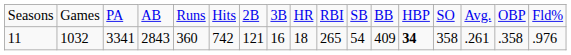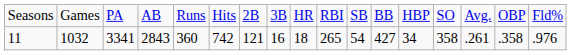 <table class="wikitable">
 <tr>
 <td>Seasons</td>
 <td>Games</td>
 <td><a href='#'>PA</a></td>
 <td><a href='#'>AB</a></td>
 <td><a href='#'>Runs</a></td>
 <td><a href='#'>Hits</a></td>
 <td><a href='#'>2B</a></td>
 <td><a href='#'>3B</a></td>
 <td><a href='#'>HR</a></td>
 <td><a href='#'>RBI</a></td>
 <td><a href='#'>SB</a></td>
 <td><a href='#'>BB</a></td>
 <td><a href='#'>HBP</a></td>
 <td><a href='#'>SO</a></td>
 <td><a href='#'>Avg.</a></td>
 <td><a href='#'>OBP</a></td>
 <td><a href='#'>Fld%</a></td>
 </tr>
 <tr>
 <td>11</td>
 <td>1032</td>
 <td>3341</td>
 <td>2843</td>
 <td>360</td>
 <td>742</td>
 <td>121</td>
 <td>16</td>
 <td>18</td>
 <td>265</td>
 <td>54</td>
-<td>409</td>
-<td><strong>34</strong></td>
+<td>427</td>
+<td>34</td>
 <td>358</td>
 <td>.261</td>
 <td>.358</td>
 <td>.976</td>
 </tr>
 </table>
